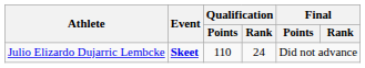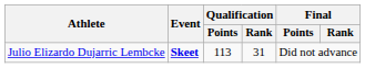 <table class="wikitable" style="font-size:90%">
 <tr>
 <th rowspan="2">Athlete</th>
 <th rowspan="2">Event</th>
 <th colspan=2>Qualification</th>
 <th colspan=2>Final</th>
 </tr>
 <tr style="font-size:95%">
 <th>Points</th>
 <th>Rank</th>
 <th>Points</th>
 <th>Rank</th>
 </tr>
 <tr align=center>
 <td align=left><a href='#'>Julio Elizardo Dujarric Lembcke</a></td>
 <td align=left><strong><a href='#'>Skeet</a></strong></td>
-<td>110</td>
-<td>24</td>
+<td>113</td>
+<td>31</td>
 <td colspan=2>Did not advance</td>
 </tr>
 </table>
